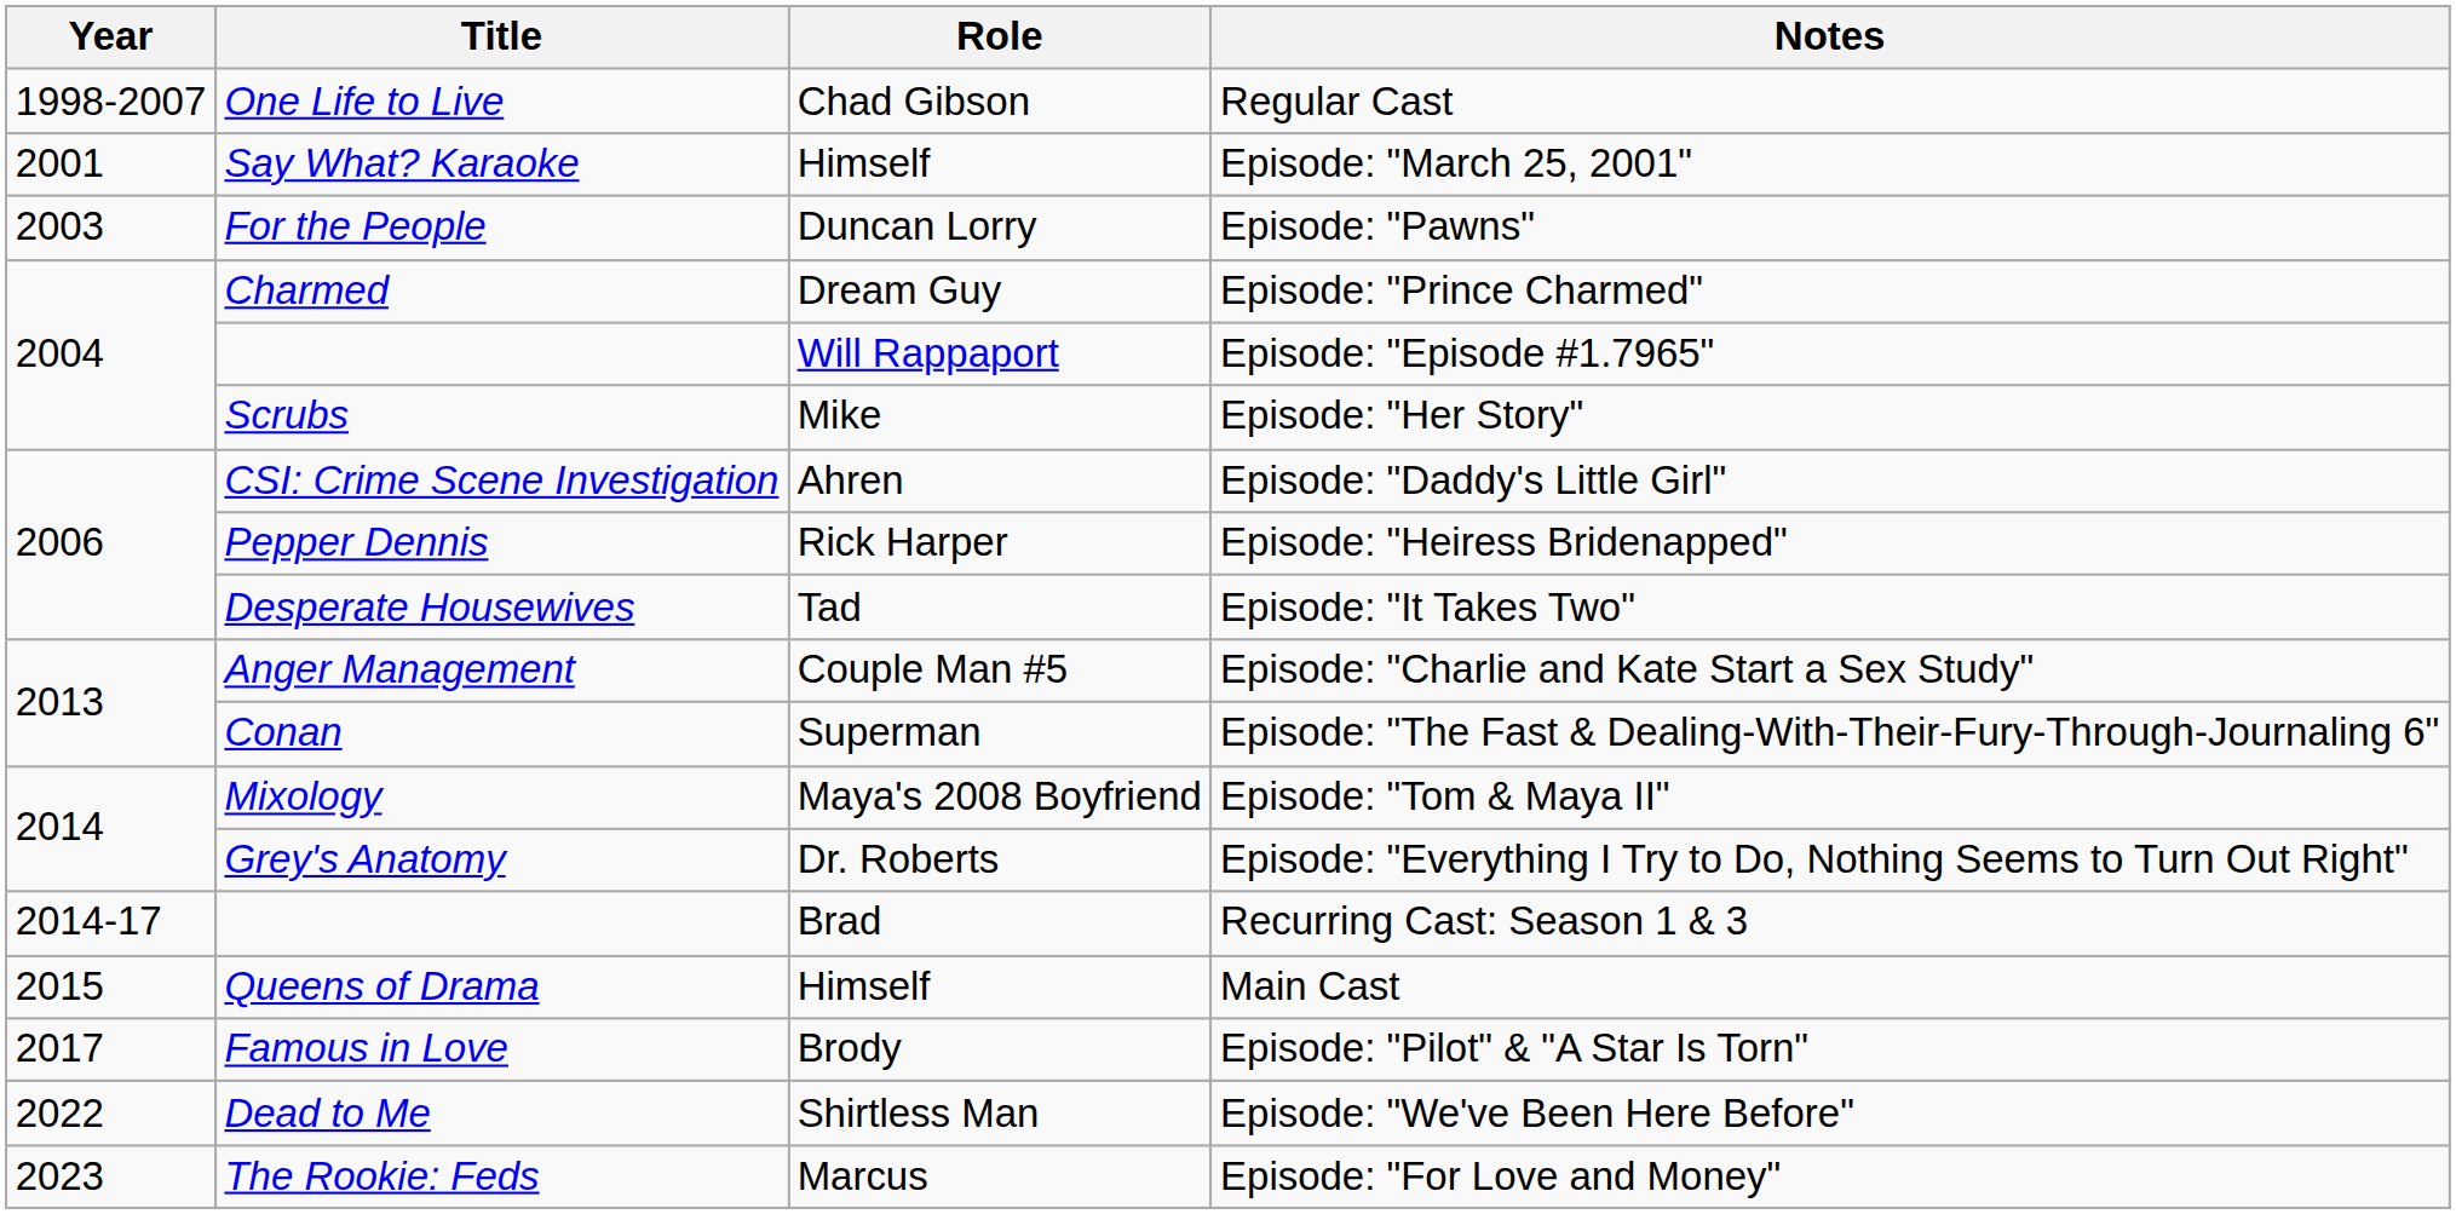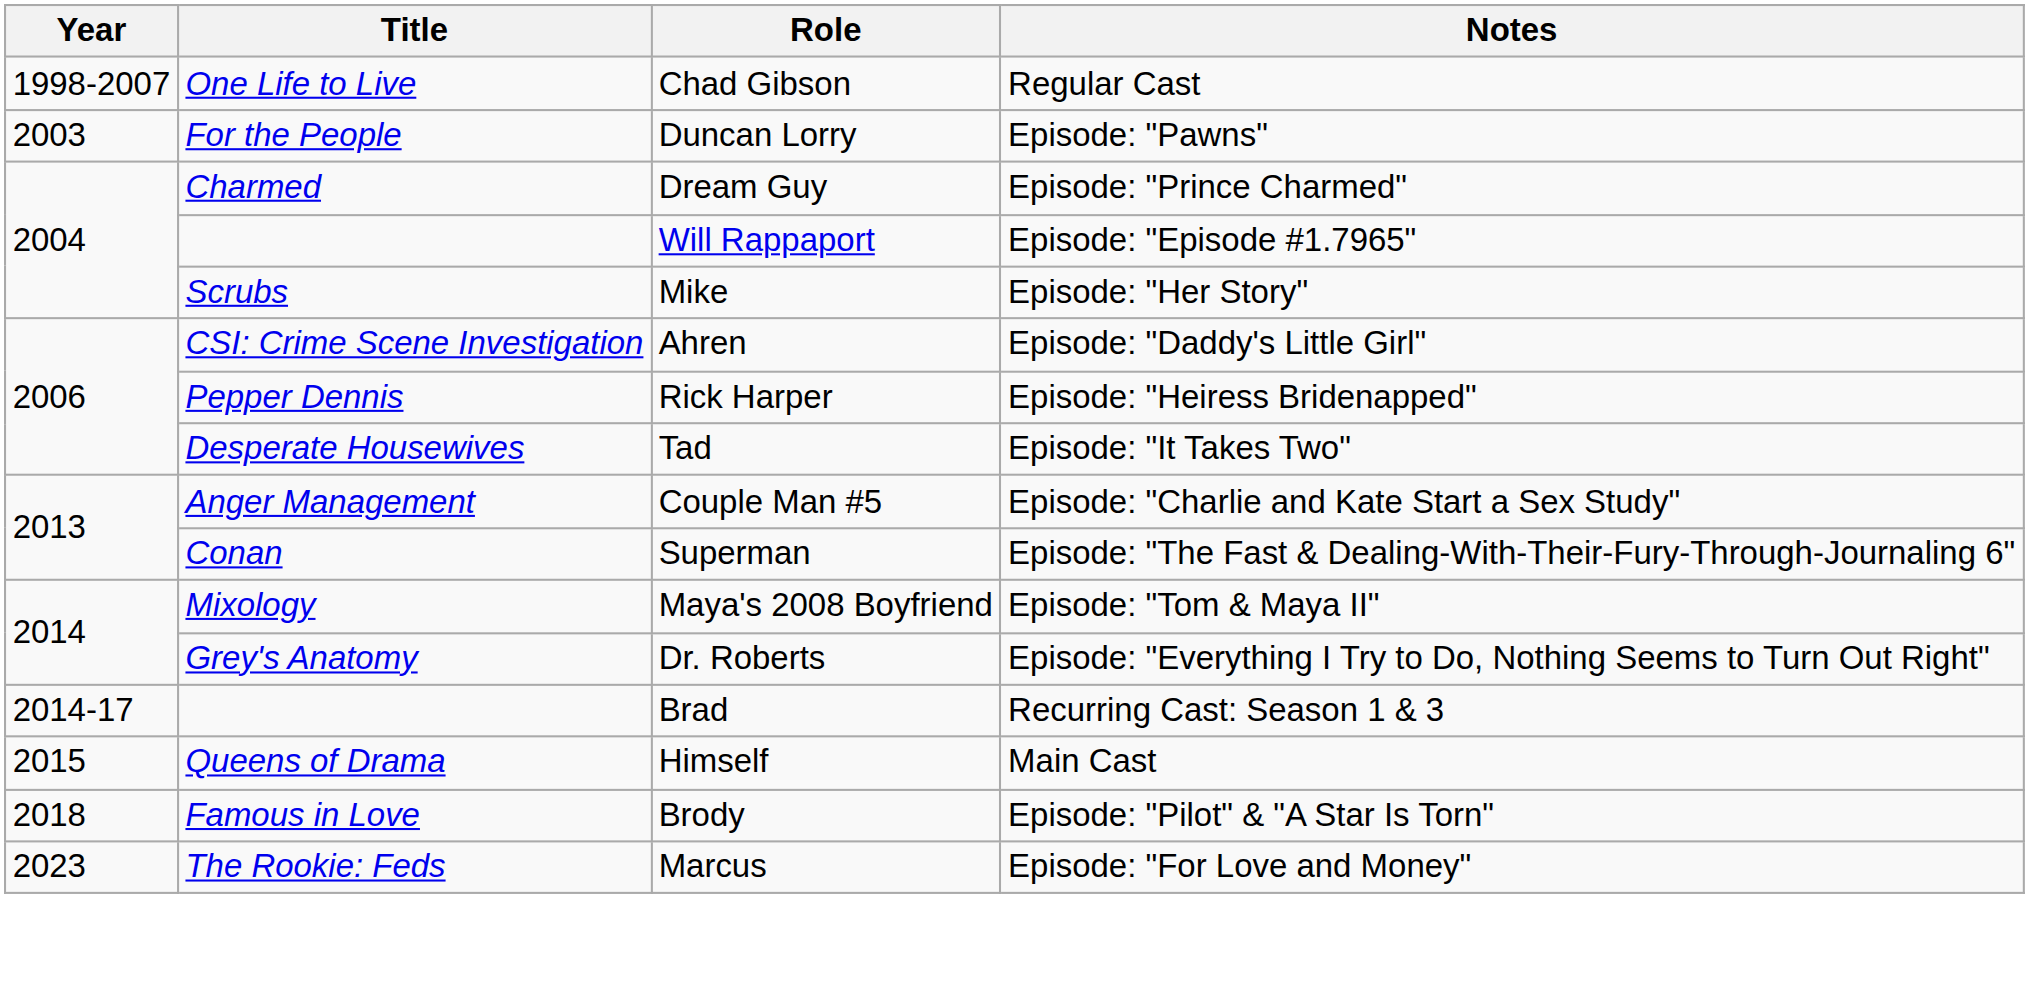 <table class="wikitable sortable">
 <tr>
 <th>Year</th>
 <th>Title</th>
 <th>Role</th>
 <th>Notes</th>
 </tr>
 <tr>
 <td>1998-2007</td>
 <td><em><a href='#'>One Life to Live</a></em></td>
 <td>Chad Gibson</td>
 <td>Regular Cast</td>
-</tr>
-<tr>
-<td>2001</td>
-<td><em><a href='#'>Say What? Karaoke</a></em></td>
-<td>Himself</td>
-<td>Episode: "March 25, 2001"</td>
 </tr>
 <tr>
 <td>2003</td>
 <td><em><a href='#'>For the People</a></em></td>
 <td>Duncan Lorry</td>
 <td>Episode: "Pawns"</td>
 </tr>
 <tr>
 <td rowspan="3">2004</td>
 <td><em><a href='#'>Charmed</a></em></td>
 <td>Dream Guy</td>
 <td>Episode: "Prince Charmed"</td>
 </tr>
 <tr>
 <td><em></em></td>
 <td><a href='#'>Will Rappaport</a></td>
 <td>Episode: "Episode #1.7965"</td>
 </tr>
 <tr>
 <td><em><a href='#'>Scrubs</a></em></td>
 <td>Mike</td>
 <td>Episode: "Her Story"</td>
 </tr>
 <tr>
 <td rowspan="3">2006</td>
 <td><em><a href='#'>CSI: Crime Scene Investigation</a></em></td>
 <td>Ahren</td>
 <td>Episode: "Daddy's Little Girl"</td>
 </tr>
 <tr>
 <td><em><a href='#'>Pepper Dennis</a></em></td>
 <td>Rick Harper</td>
 <td>Episode: "Heiress Bridenapped"</td>
 </tr>
 <tr>
 <td><em><a href='#'>Desperate Housewives</a></em></td>
 <td>Tad</td>
 <td>Episode: "It Takes Two"</td>
 </tr>
 <tr>
 <td rowspan="2">2013</td>
 <td><em><a href='#'>Anger Management</a></em></td>
 <td>Couple Man #5</td>
 <td>Episode: "Charlie and Kate Start a Sex Study"</td>
 </tr>
 <tr>
 <td><em><a href='#'>Conan</a></em></td>
 <td>Superman</td>
 <td>Episode: "The Fast & Dealing-With-Their-Fury-Through-Journaling 6"</td>
 </tr>
 <tr>
 <td rowspan="2">2014</td>
 <td><em><a href='#'>Mixology</a></em></td>
 <td>Maya's 2008 Boyfriend</td>
 <td>Episode: "Tom & Maya II"</td>
 </tr>
 <tr>
 <td><em><a href='#'>Grey's Anatomy</a></em></td>
 <td>Dr. Roberts</td>
 <td>Episode: "Everything I Try to Do, Nothing Seems to Turn Out Right"</td>
 </tr>
 <tr>
 <td>2014-17</td>
 <td><em></em></td>
 <td>Brad</td>
 <td>Recurring Cast: Season 1 & 3</td>
 </tr>
 <tr>
 <td>2015</td>
 <td><em><a href='#'>Queens of Drama</a></em></td>
 <td>Himself</td>
 <td>Main Cast</td>
 </tr>
 <tr>
-<td>2017</td>
+<td>2018</td>
 <td><em><a href='#'>Famous in Love</a></em></td>
 <td>Brody</td>
 <td>Episode: "Pilot" & "A Star Is Torn"</td>
-</tr>
-<tr>
-<td>2022</td>
-<td><em><a href='#'>Dead to Me</a></em></td>
-<td>Shirtless Man</td>
-<td>Episode: "We've Been Here Before"</td>
 </tr>
 <tr>
 <td>2023</td>
 <td><em><a href='#'>The Rookie: Feds</a></em></td>
 <td>Marcus</td>
 <td>Episode: "For Love and Money"</td>
 </tr>
 </table>
